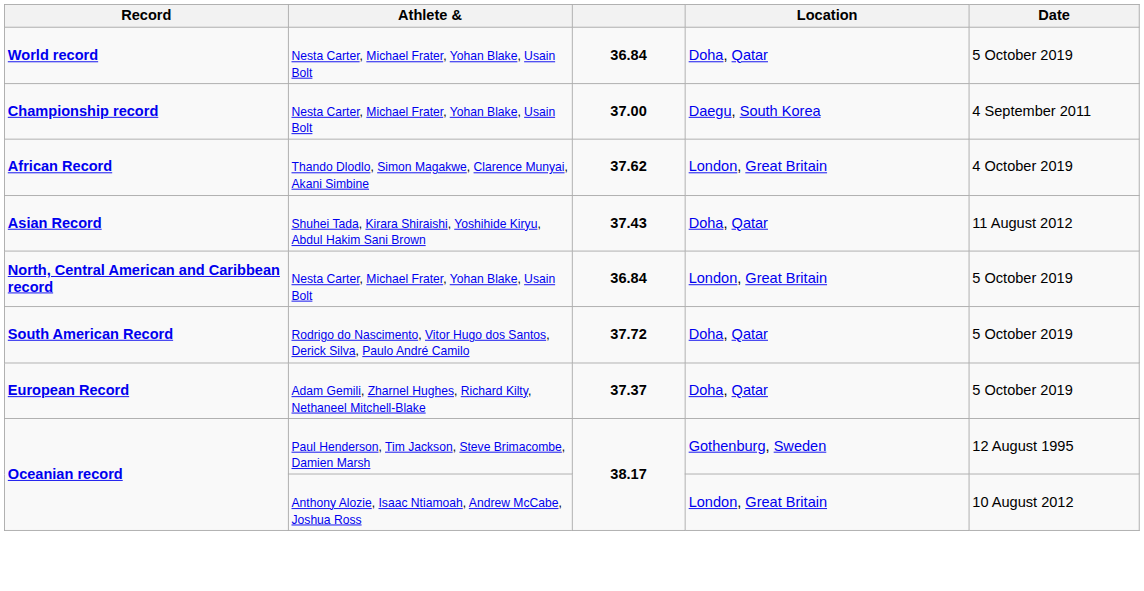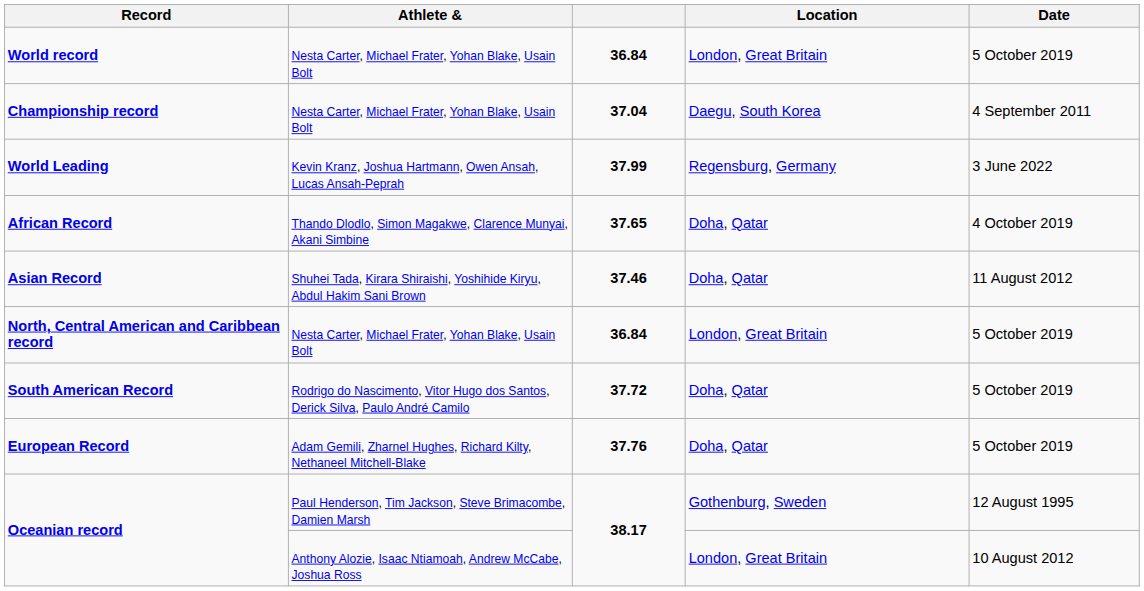 <table class="wikitable">
 <tr>
 <th width=25% align=center>Record</th>
 <th width=25% align=center>Athlete & </th>
 <th width=10% align=center></th>
 <th width=25% align=center>Location</th>
 <th width=15% align=center>Date</th>
 </tr>
 <tr>
 <td><strong><a href='#'>World record</a></strong></td>
 <td><br><small><a href='#'>Nesta Carter</a>, <a href='#'>Michael Frater</a>, <a href='#'>Yohan Blake</a>, <a href='#'>Usain Bolt</a></small></td>
 <td align=center><strong>36.84</strong></td>
-<td><a href='#'>Doha</a>, <a href='#'>Qatar</a></td>
+<td><a href='#'>London</a>, <a href='#'>Great Britain</a></td>
 <td>5 October 2019</td>
 </tr>
 <tr>
 <td><strong><a href='#'>Championship record</a></strong></td>
 <td><br><small><a href='#'>Nesta Carter</a>, <a href='#'>Michael Frater</a>, <a href='#'>Yohan Blake</a>, <a href='#'>Usain Bolt</a></small></td>
-<td align=center><strong>37.00</strong></td>
+<td align=center><strong>37.04</strong></td>
 <td><a href='#'>Daegu</a>, <a href='#'>South Korea</a></td>
 <td>4 September 2011</td>
 </tr>
 <tr>
+<td><strong><a href='#'>World Leading</a></strong></td>
+<td><br><small><a href='#'>Kevin Kranz</a>, <a href='#'>Joshua Hartmann</a>, <a href='#'>Owen Ansah</a>, <a href='#'>Lucas Ansah-Peprah</a></small></td>
+<td align=center><strong>37.99</strong></td>
+<td><a href='#'>Regensburg</a>, <a href='#'>Germany</a></td>
+<td>3 June 2022</td>
+</tr>
+<tr>
 <td><strong><a href='#'>African Record</a></strong></td>
 <td><br><small><a href='#'>Thando Dlodlo</a>, <a href='#'>Simon Magakwe</a>, <a href='#'>Clarence Munyai</a>, <a href='#'>Akani Simbine</a></small></td>
-<td align=center><strong>37.62</strong></td>
-<td><a href='#'>London</a>, <a href='#'>Great Britain</a></td>
+<td align=center><strong>37.65</strong></td>
+<td><a href='#'>Doha</a>, <a href='#'>Qatar</a></td>
 <td>4 October 2019</td>
 </tr>
 <tr>
 <td><strong><a href='#'>Asian Record</a></strong></td>
 <td><br><small><a href='#'>Shuhei Tada</a>, <a href='#'>Kirara Shiraishi</a>, <a href='#'>Yoshihide Kiryu</a>, <a href='#'>Abdul Hakim Sani Brown</a></small></td>
-<td align=center><strong>37.43</strong></td>
+<td align=center><strong>37.46</strong></td>
 <td><a href='#'>Doha</a>, <a href='#'>Qatar</a></td>
 <td>11 August 2012</td>
 </tr>
 <tr>
 <td><strong><a href='#'>North, Central American and Caribbean record</a></strong></td>
 <td><br><small><a href='#'>Nesta Carter</a>, <a href='#'>Michael Frater</a>, <a href='#'>Yohan Blake</a>, <a href='#'>Usain Bolt</a></small></td>
 <td align=center><strong>36.84</strong></td>
 <td><a href='#'>London</a>, <a href='#'>Great Britain</a></td>
 <td>5 October 2019</td>
 </tr>
 <tr>
 <td><strong><a href='#'>South American Record</a></strong></td>
 <td><br><small><a href='#'>Rodrigo do Nascimento</a>, <a href='#'>Vitor Hugo dos Santos</a>, <a href='#'>Derick Silva</a>, <a href='#'>Paulo André Camilo</a></small></td>
 <td align=center><strong>37.72</strong></td>
 <td><a href='#'>Doha</a>, <a href='#'>Qatar</a></td>
 <td>5 October 2019</td>
 </tr>
 <tr>
 <td><strong><a href='#'>European Record</a></strong></td>
 <td><br><small><a href='#'>Adam Gemili</a>, <a href='#'>Zharnel Hughes</a>, <a href='#'>Richard Kilty</a>, <a href='#'>Nethaneel Mitchell-Blake</a></small></td>
-<td align=center><strong>37.37</strong></td>
+<td align=center><strong>37.76</strong></td>
 <td><a href='#'>Doha</a>, <a href='#'>Qatar</a></td>
 <td>5 October 2019</td>
 </tr>
 <tr>
 <td rowspan=2><strong><a href='#'>Oceanian record</a></strong></td>
 <td><br><small><a href='#'>Paul Henderson</a>, <a href='#'>Tim Jackson</a>, <a href='#'>Steve Brimacombe</a>, <a href='#'>Damien Marsh</a></small></td>
 <td rowspan=2 align=center><strong>38.17</strong></td>
 <td><a href='#'>Gothenburg</a>, <a href='#'>Sweden</a></td>
 <td>12 August 1995</td>
 </tr>
 <tr>
 <td><br><small><a href='#'>Anthony Alozie</a>, <a href='#'>Isaac Ntiamoah</a>, <a href='#'>Andrew McCabe</a>, <a href='#'>Joshua Ross</a></small></td>
 <td><a href='#'>London</a>, <a href='#'>Great Britain</a></td>
 <td>10 August 2012</td>
 </tr>
 </table>
